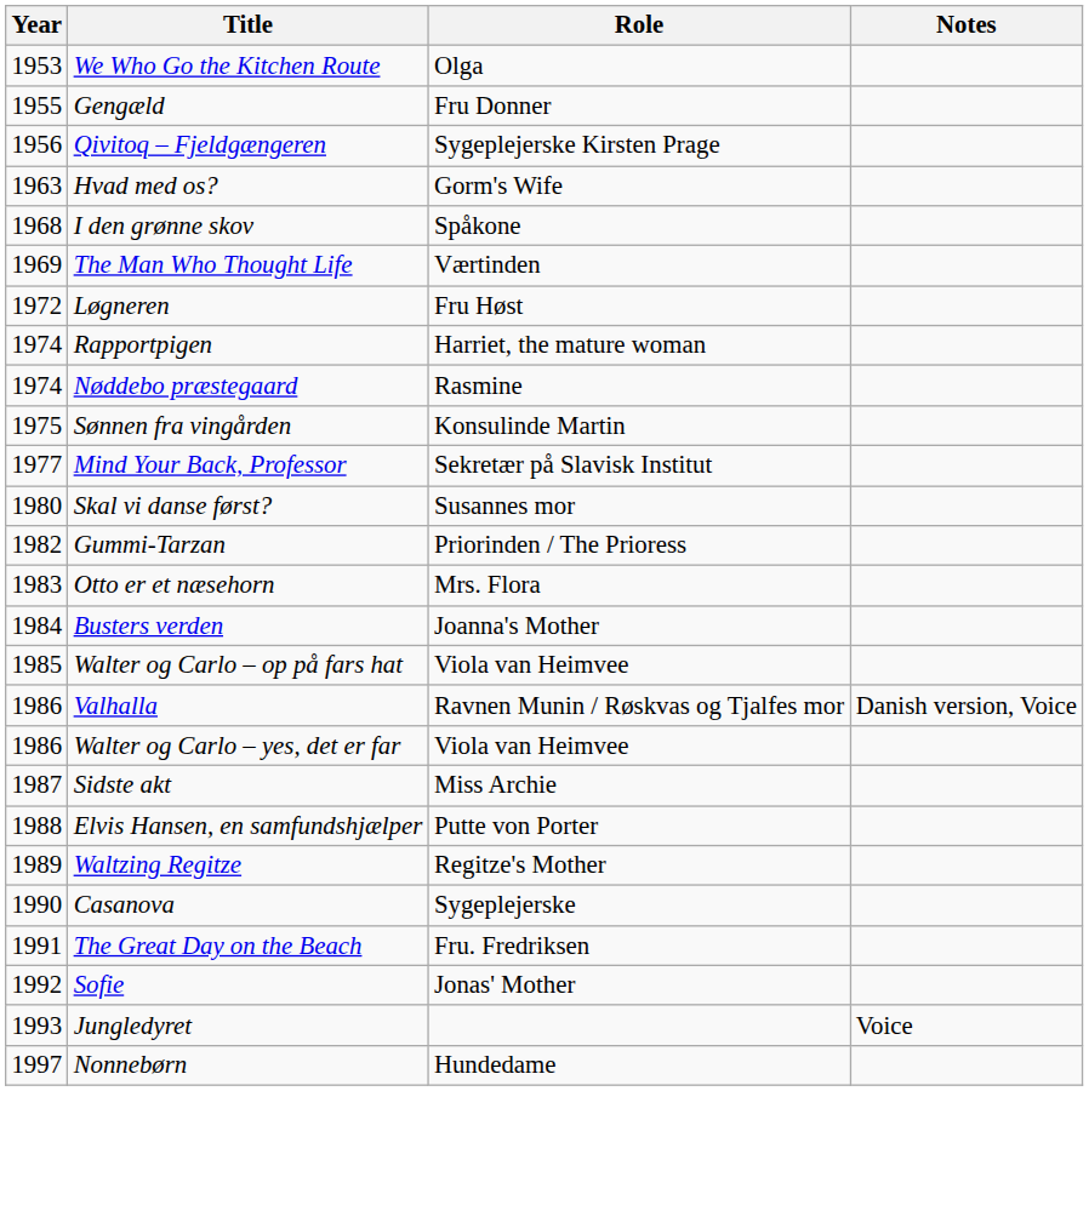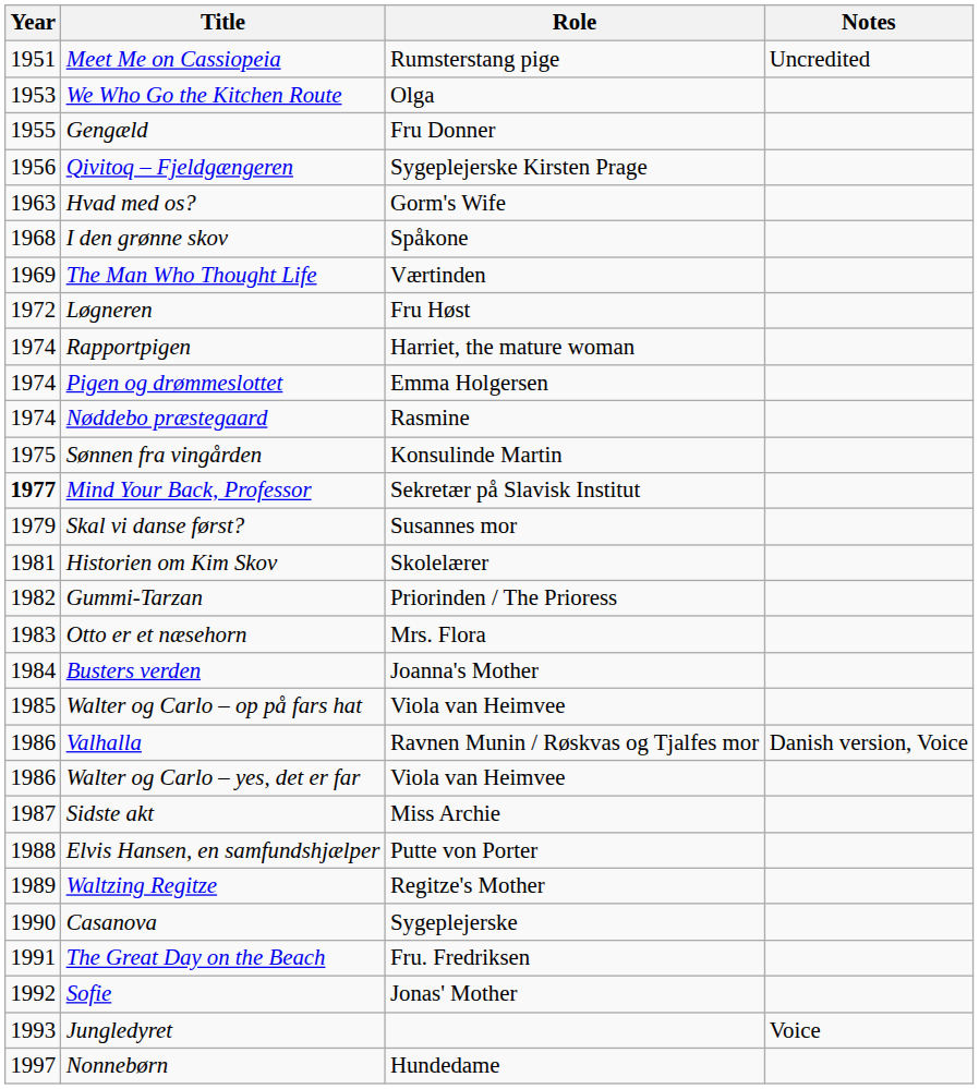 <table class="wikitable">
 <tr>
 <th>Year</th>
 <th>Title</th>
 <th>Role</th>
 <th>Notes</th>
+</tr>
+<tr>
+<td>1951</td>
+<td><em><a href='#'>Meet Me on Cassiopeia</a></em></td>
+<td>Rumsterstang pige</td>
+<td>Uncredited</td>
 </tr>
 <tr>
 <td>1953</td>
 <td><em><a href='#'>We Who Go the Kitchen Route</a></em></td>
 <td>Olga</td>
 <td></td>
 </tr>
 <tr>
 <td>1955</td>
 <td><em>Gengæld</em></td>
 <td>Fru Donner</td>
 <td></td>
 </tr>
 <tr>
 <td>1956</td>
 <td><em><a href='#'>Qivitoq – Fjeldgængeren</a></em></td>
 <td>Sygeplejerske Kirsten Prage</td>
 <td></td>
 </tr>
 <tr>
 <td>1963</td>
 <td><em>Hvad med os?</em></td>
 <td>Gorm's Wife</td>
 <td></td>
 </tr>
 <tr>
 <td>1968</td>
 <td><em>I den grønne skov</em></td>
 <td>Spåkone</td>
 <td></td>
 </tr>
 <tr>
 <td>1969</td>
 <td><em><a href='#'>The Man Who Thought Life</a></em></td>
 <td>Værtinden</td>
 <td></td>
 </tr>
 <tr>
 <td>1972</td>
 <td><em>Løgneren</em></td>
 <td>Fru Høst</td>
 <td></td>
 </tr>
 <tr>
 <td>1974</td>
 <td><em>Rapportpigen</em></td>
 <td>Harriet, the mature woman</td>
 <td></td>
 </tr>
 <tr>
 <td>1974</td>
+<td><em><a href='#'>Pigen og drømmeslottet</a></em></td>
+<td>Emma Holgersen</td>
+<td></td>
+</tr>
+<tr>
+<td>1974</td>
 <td><em><a href='#'>Nøddebo præstegaard</a></em></td>
 <td>Rasmine</td>
 <td></td>
 </tr>
 <tr>
 <td>1975</td>
 <td><em>Sønnen fra vingården</em></td>
 <td>Konsulinde Martin</td>
 <td></td>
 </tr>
 <tr>
-<td>1977</td>
+<td><strong>1977</strong></td>
 <td><em><a href='#'>Mind Your Back, Professor</a></em></td>
 <td>Sekretær på Slavisk Institut</td>
 <td></td>
 </tr>
 <tr>
-<td>1980</td>
+<td>1979</td>
 <td><em>Skal vi danse først?</em></td>
 <td>Susannes mor</td>
+<td></td>
+</tr>
+<tr>
+<td>1981</td>
+<td><em>Historien om Kim Skov</em></td>
+<td>Skolelærer</td>
 <td></td>
 </tr>
 <tr>
 <td>1982</td>
 <td><em>Gummi-Tarzan</em></td>
 <td>Priorinden / The Prioress</td>
 <td></td>
 </tr>
 <tr>
 <td>1983</td>
 <td><em>Otto er et næsehorn</em></td>
 <td>Mrs. Flora</td>
 <td></td>
 </tr>
 <tr>
 <td>1984</td>
 <td><em><a href='#'>Busters verden</a></em></td>
 <td>Joanna's Mother</td>
 <td></td>
 </tr>
 <tr>
 <td>1985</td>
 <td><em>Walter og Carlo – op på fars hat</em></td>
 <td>Viola van Heimvee</td>
 <td></td>
 </tr>
 <tr>
 <td>1986</td>
 <td><em><a href='#'>Valhalla</a></em></td>
 <td>Ravnen Munin / Røskvas og Tjalfes mor</td>
 <td>Danish version, Voice</td>
 </tr>
 <tr>
 <td>1986</td>
 <td><em>Walter og Carlo – yes, det er far</em></td>
 <td>Viola van Heimvee</td>
 <td></td>
 </tr>
 <tr>
 <td>1987</td>
 <td><em>Sidste akt</em></td>
 <td>Miss Archie</td>
 <td></td>
 </tr>
 <tr>
 <td>1988</td>
 <td><em>Elvis Hansen, en samfundshjælper</em></td>
 <td>Putte von Porter</td>
 <td></td>
 </tr>
 <tr>
 <td>1989</td>
 <td><em><a href='#'>Waltzing Regitze</a></em></td>
 <td>Regitze's Mother</td>
 <td></td>
 </tr>
 <tr>
 <td>1990</td>
 <td><em>Casanova</em></td>
 <td>Sygeplejerske</td>
 <td></td>
 </tr>
 <tr>
 <td>1991</td>
 <td><em><a href='#'>The Great Day on the Beach</a></em></td>
 <td>Fru. Fredriksen</td>
 <td></td>
 </tr>
 <tr>
 <td>1992</td>
 <td><em><a href='#'>Sofie</a></em></td>
 <td>Jonas' Mother</td>
 <td></td>
 </tr>
 <tr>
 <td>1993</td>
 <td><em>Jungledyret</em></td>
 <td></td>
 <td>Voice</td>
 </tr>
 <tr>
 <td>1997</td>
 <td><em>Nonnebørn</em></td>
 <td>Hundedame</td>
 <td></td>
 </tr>
 </table>
